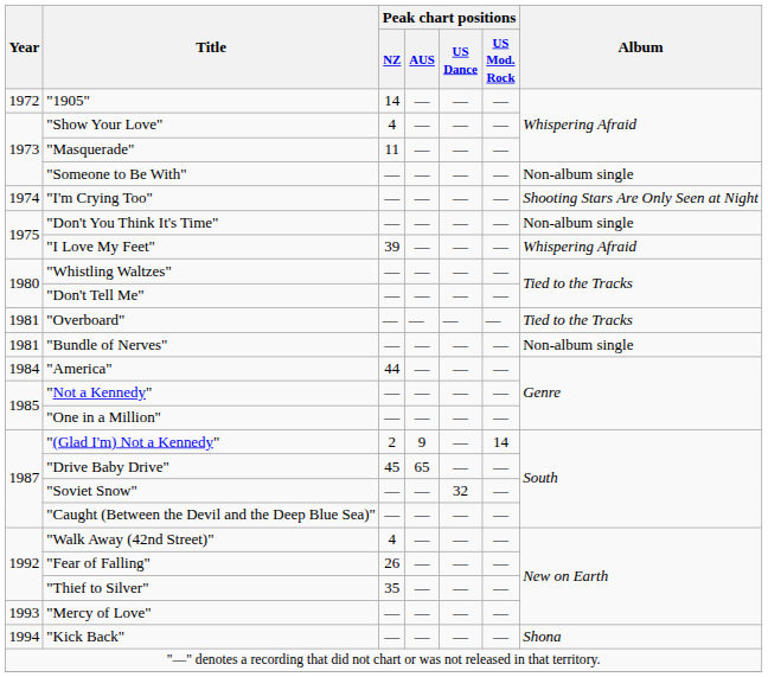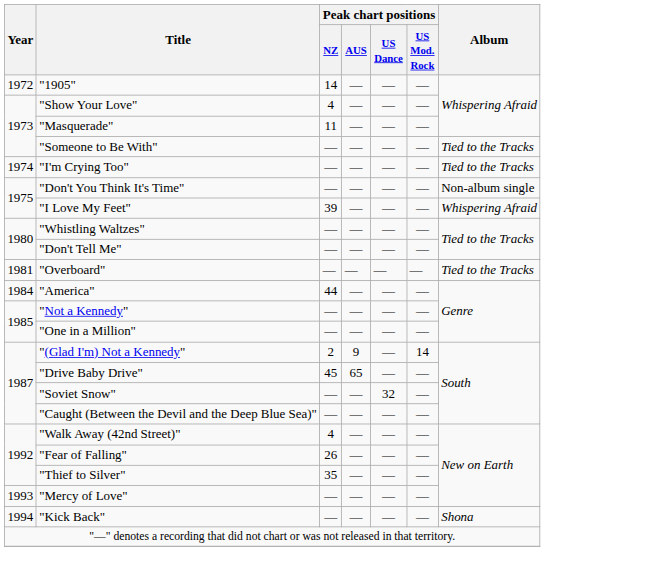 <table class="wikitable plainrowheaders">
 <tr>
 <th rowspan="2" width="1em">Year</th>
 <th rowspan="2">Title</th>
 <th colspan="4">Peak chart positions</th>
 <th rowspan="2">Album</th>
 </tr>
 <tr>
 <th><small><a href='#'>NZ</a></small><br></th>
 <th><small><a href='#'>AUS</a></small><br></th>
 <th><small><a href='#'>US<br>Dance</a></small><br></th>
 <th><small><a href='#'>US<br>Mod.<br>Rock</a></small><br></th>
 </tr>
 <tr>
 <td>1972</td>
 <td>"1905"</td>
 <td align="center">14</td>
 <td align="center">—</td>
 <td align="center">—</td>
 <td align="center">—</td>
 <td rowspan="3"><em>Whispering Afraid</em></td>
 </tr>
 <tr>
 <td rowspan="3">1973</td>
 <td>"Show Your Love"</td>
 <td align="center">4</td>
 <td align="center">—</td>
 <td align="center">—</td>
 <td align="center">—</td>
 </tr>
 <tr>
 <td>"Masquerade"</td>
 <td align="center">11</td>
 <td align="center">—</td>
 <td align="center">—</td>
 <td align="center">—</td>
 </tr>
 <tr>
 <td>"Someone to Be With"</td>
 <td align="center">—</td>
 <td align="center">—</td>
 <td align="center">—</td>
 <td align="center">—</td>
-<td>Non-album single</td>
+<td><em>Tied to the Tracks</em></td>
 </tr>
 <tr>
 <td>1974</td>
 <td>"I'm Crying Too"</td>
 <td align="center">—</td>
 <td align="center">—</td>
 <td align="center">—</td>
 <td align="center">—</td>
-<td><em>Shooting Stars Are Only Seen at Night</em></td>
+<td><em>Tied to the Tracks</em></td>
 </tr>
 <tr>
 <td rowspan="2">1975</td>
 <td>"Don't You Think It's Time"</td>
 <td align="center">—</td>
 <td align="center">—</td>
 <td align="center">—</td>
 <td align="center">—</td>
 <td>Non-album single</td>
 </tr>
 <tr>
 <td>"I Love My Feet"</td>
 <td align="center">39</td>
 <td align="center">—</td>
 <td align="center">—</td>
 <td align="center">—</td>
 <td><em>Whispering Afraid</em></td>
 </tr>
 <tr>
 <td rowspan="2">1980</td>
 <td>"Whistling Waltzes"</td>
 <td align="center">—</td>
 <td align="center">—</td>
 <td align="center">—</td>
 <td align="center">—</td>
 <td rowspan="2"><em>Tied to the Tracks</em></td>
 </tr>
 <tr>
 <td>"Don't Tell Me"</td>
 <td align="center">—</td>
 <td align="center">—</td>
 <td align="center">—</td>
 <td align="center">—</td>
 </tr>
 <tr>
 <td>1981</td>
 <td>"Overboard"</td>
 <td>—</td>
 <td>—</td>
 <td>—</td>
 <td>—</td>
 <td><em>Tied to the Tracks</em></td>
-</tr>
-<tr>
-<td>1981</td>
-<td>"Bundle of Nerves"</td>
-<td align="center">—</td>
-<td align="center">—</td>
-<td align="center">—</td>
-<td align="center">—</td>
-<td>Non-album single</td>
 </tr>
 <tr>
 <td>1984</td>
 <td>"America"</td>
 <td align="center">44</td>
 <td align="center">—</td>
 <td align="center">—</td>
 <td align="center">—</td>
 <td rowspan="3"><em>Genre</em></td>
 </tr>
 <tr>
 <td rowspan="2">1985</td>
 <td>"<a href='#'>Not a Kennedy</a>"</td>
 <td align="center">—</td>
 <td align="center">—</td>
 <td align="center">—</td>
 <td align="center">—</td>
 </tr>
 <tr>
 <td>"One in a Million"</td>
 <td align="center">—</td>
 <td align="center">—</td>
 <td align="center">—</td>
 <td align="center">—</td>
 </tr>
 <tr>
 <td rowspan="4">1987</td>
 <td>"<a href='#'>(Glad I'm) Not a Kennedy</a>"</td>
 <td align="center">2</td>
 <td align="center">9</td>
 <td align="center">—</td>
 <td align="center">14</td>
 <td rowspan="4"><em>South</em></td>
 </tr>
 <tr>
 <td>"Drive Baby Drive"</td>
 <td align="center">45</td>
 <td align="center">65</td>
 <td align="center">—</td>
 <td align="center">—</td>
 </tr>
 <tr>
 <td>"Soviet Snow"</td>
 <td align="center">—</td>
 <td align="center">—</td>
 <td align="center">32</td>
 <td align="center">—</td>
 </tr>
 <tr>
 <td>"Caught (Between the Devil and the Deep Blue Sea)"</td>
 <td align="center">—</td>
 <td align="center">—</td>
 <td align="center">—</td>
 <td align="center">—</td>
 </tr>
 <tr>
 <td rowspan="3">1992</td>
 <td>"Walk Away (42nd Street)"</td>
 <td align="center">4</td>
 <td align="center">—</td>
 <td align="center">—</td>
 <td align="center">—</td>
 <td rowspan="4"><em>New on Earth</em></td>
 </tr>
 <tr>
 <td>"Fear of Falling"</td>
 <td align="center">26</td>
 <td align="center">—</td>
 <td align="center">—</td>
 <td align="center">—</td>
 </tr>
 <tr>
 <td>"Thief to Silver"</td>
 <td align="center">35</td>
 <td align="center">—</td>
 <td align="center">—</td>
 <td align="center">—</td>
 </tr>
 <tr>
 <td>1993</td>
 <td>"Mercy of Love"</td>
 <td align="center">—</td>
 <td align="center">—</td>
 <td align="center">—</td>
 <td align="center">—</td>
 </tr>
 <tr>
 <td>1994</td>
 <td>"Kick Back"</td>
 <td align="center">—</td>
 <td align="center">—</td>
 <td align="center">—</td>
 <td align="center">—</td>
 <td><em>Shona</em></td>
 </tr>
 <tr>
 <td colspan="7" style="font-size:90%" align="center">"—" denotes a recording that did not chart or was not released in that territory.</td>
 </tr>
 <tr>
 </tr>
 </table>
